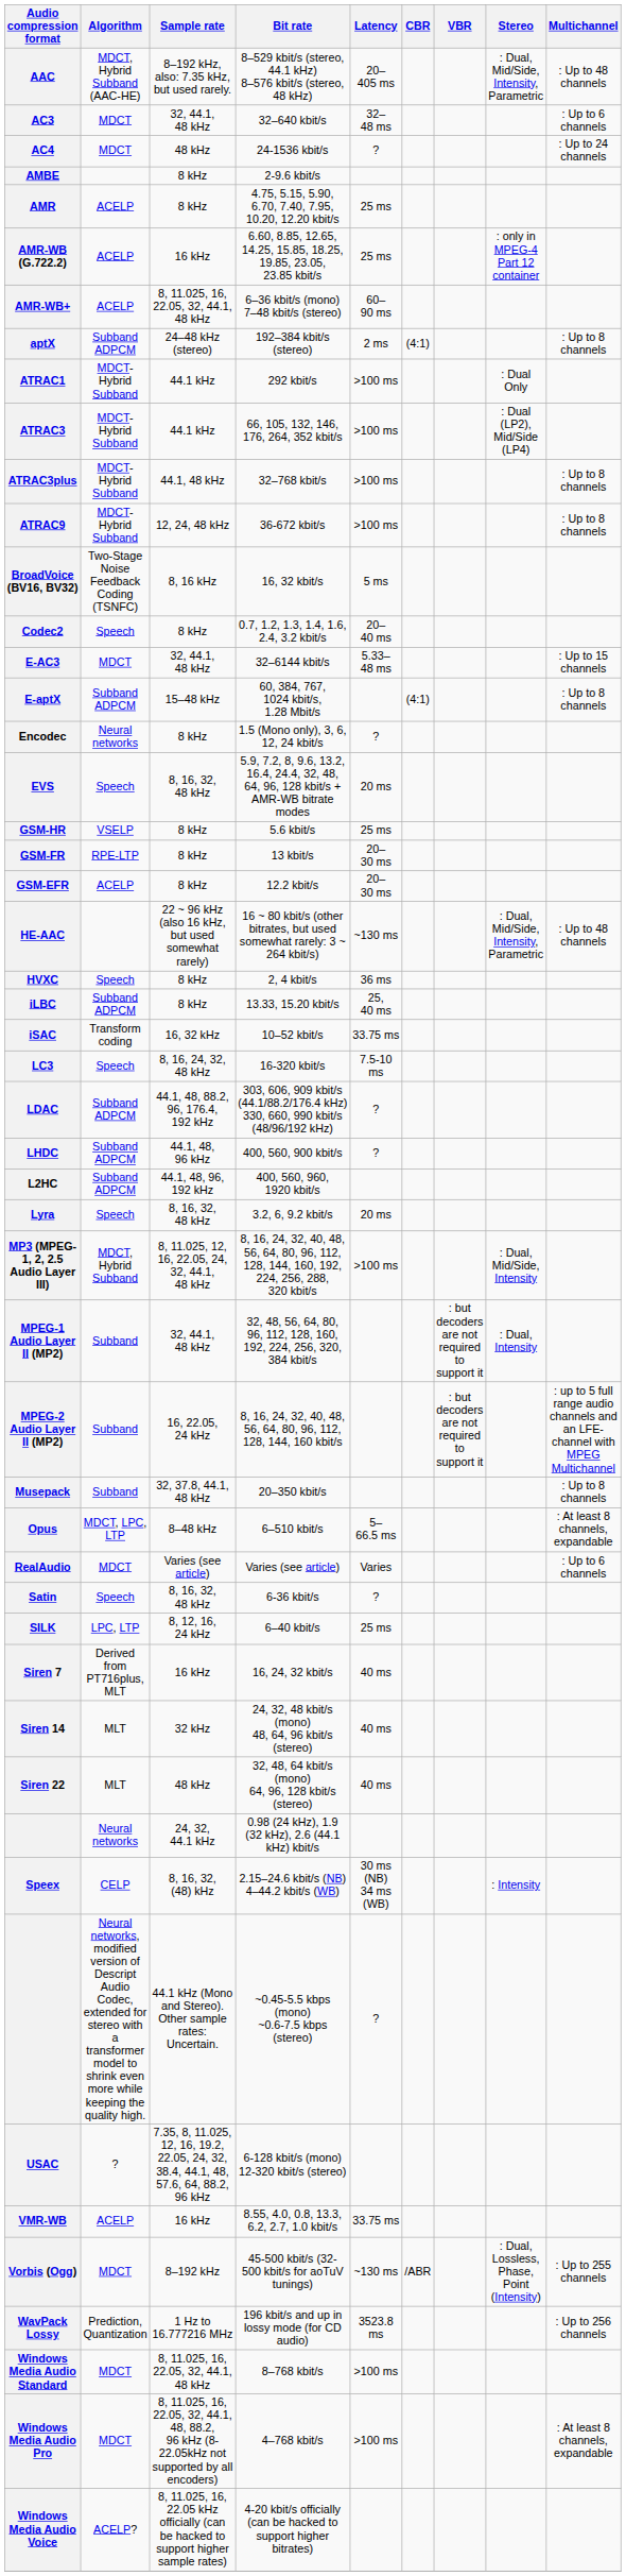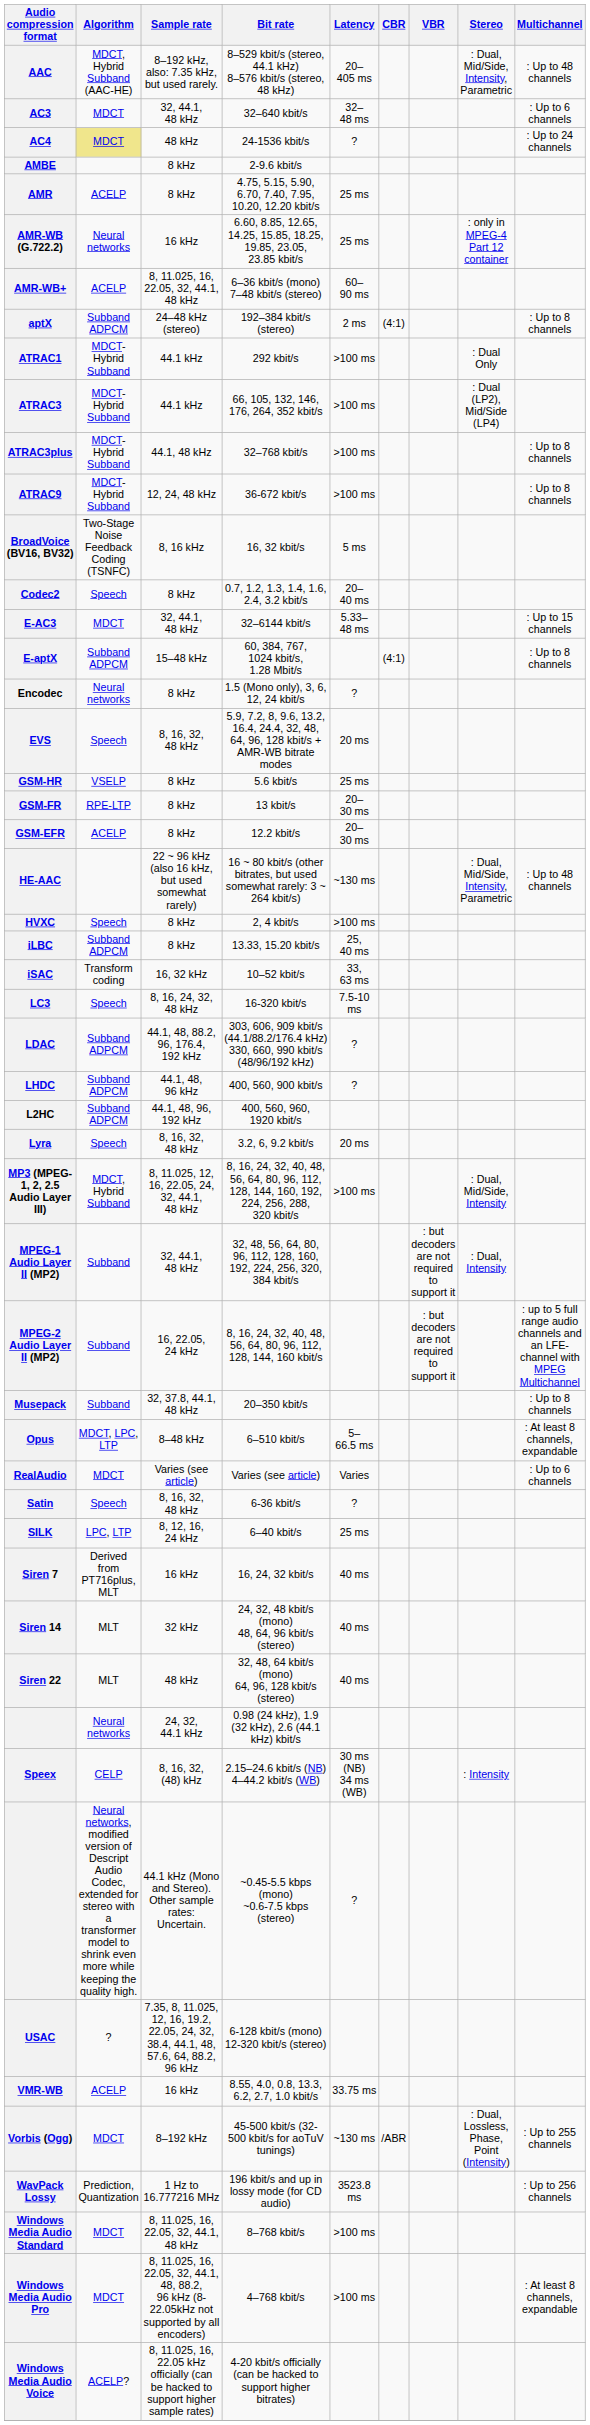 <table class="wikitable sortable" style="text-align: center">
 <tr>
 <th><a href='#'>Audio compression format</a></th>
 <th><a href='#'>Algorithm</a></th>
 <th><a href='#'>Sample rate</a></th>
 <th style="width: 15em"><a href='#'>Bit rate</a></th>
 <th><a href='#'>Latency</a></th>
 <th><a href='#'>CBR</a></th>
 <th><a href='#'>VBR</a></th>
 <th style="width: 10em"><a href='#'>Stereo</a></th>
 <th><a href='#'>Multichannel</a></th>
 </tr>
 <tr>
 <th><a href='#'>AAC</a></th>
 <td><a href='#'>MDCT</a>, Hybrid <a href='#'>Subband</a> (AAC-HE)</td>
 <td>8–192 kHz, also: 7.35 kHz, but used rarely.</td>
 <td>8–529 kbit/s (stereo, 44.1 kHz)<br>8–576 kbit/s (stereo, 48 kHz)</td>
 <td>20–405 ms</td>
 <td></td>
 <td></td>
 <td>: Dual, Mid/Side, <a href='#'>Intensity</a>, Parametric</td>
 <td>: Up to 48 channels</td>
 </tr>
 <tr>
 <th><a href='#'>AC3</a></th>
 <td><a href='#'>MDCT</a></td>
 <td>32, 44.1, 48 kHz</td>
 <td>32–640 kbit/s</td>
 <td>32–48 ms</td>
 <td></td>
 <td></td>
 <td></td>
 <td>: Up to 6 channels</td>
 </tr>
 <tr>
 <th><a href='#'>AC4</a></th>
-<td><a href='#'>MDCT</a></td>
+<td style="background: khaki;"><a href='#'>MDCT</a></td>
 <td>48 kHz</td>
 <td>24-1536 kbit/s</td>
 <td>?</td>
 <td></td>
 <td></td>
 <td></td>
 <td>: Up to 24 channels</td>
 </tr>
 <tr>
 <th><a href='#'>AMBE</a></th>
 <td></td>
 <td>8 kHz</td>
 <td>2-9.6 kbit/s</td>
 <td></td>
 <td></td>
 <td></td>
 <td></td>
 <td></td>
 </tr>
 <tr>
 <th><a href='#'>AMR</a></th>
 <td><a href='#'>ACELP</a></td>
 <td>8 kHz</td>
 <td>4.75, 5.15, 5.90, 6.70, 7.40, 7.95, 10.20, 12.20 kbit/s</td>
 <td>25 ms</td>
 <td></td>
 <td></td>
 <td></td>
 <td></td>
 </tr>
 <tr>
 <th><a href='#'>AMR-WB</a><br>(G.722.2)</th>
-<td><a href='#'>ACELP</a></td>
+<td><a href='#'>Neural networks</a></td>
 <td>16 kHz</td>
 <td>6.60, 8.85, 12.65, 14.25, 15.85, 18.25, 19.85, 23.05, 23.85 kbit/s</td>
 <td>25 ms</td>
 <td></td>
 <td></td>
 <td>: only in <a href='#'>MPEG-4 Part 12</a> <a href='#'>container</a></td>
 <td></td>
 </tr>
 <tr>
 <th><a href='#'>AMR-WB+</a></th>
 <td><a href='#'>ACELP</a></td>
 <td>8, 11.025, 16, 22.05, 32, 44.1, 48 kHz</td>
 <td>6–36 kbit/s (mono)<br>7–48 kbit/s (stereo)</td>
 <td>60–90 ms</td>
 <td></td>
 <td></td>
 <td></td>
 <td></td>
 </tr>
 <tr>
 <th><a href='#'>aptX</a></th>
 <td><a href='#'>Subband</a> <a href='#'>ADPCM</a></td>
 <td>24–48 kHz (stereo)</td>
 <td>192–384 kbit/s (stereo)</td>
 <td>2 ms</td>
 <td> (4:1)</td>
 <td></td>
 <td></td>
 <td>: Up to 8 channels</td>
 </tr>
 <tr>
 <th><a href='#'>ATRAC1</a></th>
 <td><a href='#'>MDCT</a>-Hybrid <a href='#'>Subband</a></td>
 <td>44.1 kHz</td>
 <td>292 kbit/s</td>
 <td>>100 ms</td>
 <td></td>
 <td></td>
 <td>: Dual Only</td>
 <td></td>
 </tr>
 <tr>
 <th><a href='#'>ATRAC3</a></th>
 <td><a href='#'>MDCT</a>-Hybrid <a href='#'>Subband</a></td>
 <td>44.1 kHz</td>
 <td>66, 105, 132, 146, 176, 264, 352 kbit/s</td>
 <td>>100 ms</td>
 <td></td>
 <td></td>
 <td>: Dual (LP2), Mid/Side (LP4)</td>
 <td></td>
 </tr>
 <tr>
 <th><a href='#'>ATRAC3plus</a></th>
 <td><a href='#'>MDCT</a>-Hybrid <a href='#'>Subband</a></td>
 <td>44.1, 48 kHz</td>
 <td>32–768 kbit/s</td>
 <td>>100 ms</td>
 <td></td>
 <td></td>
 <td></td>
 <td>: Up to 8 channels</td>
 </tr>
 <tr>
 <th><a href='#'>ATRAC9</a></th>
 <td><a href='#'>MDCT</a>-Hybrid <a href='#'>Subband</a></td>
 <td>12, 24, 48 kHz</td>
 <td>36-672 kbit/s</td>
 <td>>100 ms</td>
 <td></td>
 <td></td>
 <td></td>
 <td>: Up to 8 channels</td>
 </tr>
 <tr>
 <th><a href='#'>BroadVoice</a> (BV16, BV32)</th>
 <td>Two-Stage Noise Feedback Coding (TSNFC)</td>
 <td>8, 16 kHz</td>
 <td>16, 32 kbit/s</td>
 <td>5 ms</td>
 <td></td>
 <td></td>
 <td></td>
 <td></td>
 </tr>
 <tr>
 <th><a href='#'>Codec2</a></th>
 <td><a href='#'>Speech</a></td>
 <td>8 kHz</td>
 <td>0.7, 1.2, 1.3, 1.4, 1.6, 2.4, 3.2 kbit/s</td>
 <td>20–40 ms</td>
 <td></td>
 <td></td>
 <td></td>
 <td></td>
 </tr>
 <tr>
 <th><a href='#'>E-AC3</a></th>
 <td><a href='#'>MDCT</a></td>
 <td>32, 44.1, 48 kHz</td>
 <td>32–6144 kbit/s</td>
 <td>5.33–48 ms</td>
 <td></td>
 <td></td>
 <td></td>
 <td>: Up to 15 channels</td>
 </tr>
 <tr>
 <th><a href='#'>E-aptX</a></th>
 <td><a href='#'>Subband</a> <a href='#'>ADPCM</a></td>
 <td>15–48 kHz</td>
 <td>60, 384, 767, 1024 kbit/s, 1.28 Mbit/s</td>
 <td></td>
 <td> (4:1)</td>
 <td></td>
 <td></td>
 <td>: Up to 8 channels</td>
 </tr>
 <tr>
 <th>Encodec</th>
 <td><a href='#'>Neural networks</a></td>
 <td>8 kHz</td>
 <td>1.5 (Mono only), 3, 6, 12, 24 kbit/s</td>
 <td>?</td>
 <td></td>
 <td></td>
 <td></td>
 <td></td>
 </tr>
 <tr>
 <th><a href='#'>EVS</a></th>
 <td><a href='#'>Speech</a></td>
 <td>8, 16, 32, 48 kHz</td>
 <td>5.9, 7.2, 8, 9.6, 13.2, 16.4, 24.4, 32, 48, 64, 96, 128 kbit/s + AMR-WB bitrate modes</td>
 <td>20 ms</td>
 <td></td>
 <td></td>
 <td></td>
 <td></td>
 </tr>
 <tr>
 <th><a href='#'>GSM-HR</a></th>
 <td><a href='#'>VSELP</a></td>
 <td>8 kHz</td>
 <td>5.6 kbit/s</td>
 <td>25 ms</td>
 <td></td>
 <td></td>
 <td></td>
 <td></td>
 </tr>
 <tr>
 <th><a href='#'>GSM-FR</a></th>
 <td><a href='#'>RPE-LTP</a></td>
 <td>8 kHz</td>
 <td>13 kbit/s</td>
 <td>20–30 ms</td>
 <td></td>
 <td></td>
 <td></td>
 <td></td>
 </tr>
 <tr>
 <th><a href='#'>GSM-EFR</a></th>
 <td><a href='#'>ACELP</a></td>
 <td>8 kHz</td>
 <td>12.2 kbit/s</td>
 <td>20–30 ms</td>
 <td></td>
 <td></td>
 <td></td>
 <td></td>
 </tr>
 <tr>
 <th><a href='#'>HE-AAC</a></th>
 <td></td>
 <td>22 ~ 96 kHz (also 16 kHz, but used somewhat rarely)</td>
 <td>16 ~ 80 kbit/s (other bitrates, but used somewhat rarely: 3 ~ 264 kbit/s)</td>
 <td>~130 ms</td>
 <td></td>
 <td></td>
 <td>: Dual, Mid/Side, <a href='#'>Intensity</a>, Parametric</td>
 <td>: Up to 48 channels</td>
 </tr>
 <tr>
 <th><a href='#'>HVXC</a></th>
 <td><a href='#'>Speech</a></td>
 <td>8 kHz</td>
 <td>2, 4 kbit/s</td>
-<td>36 ms</td>
+<td>>100 ms</td>
 <td></td>
 <td></td>
 <td></td>
 <td></td>
 </tr>
 <tr>
 <th><a href='#'>iLBC</a></th>
 <td><a href='#'>Subband</a> <a href='#'>ADPCM</a></td>
 <td>8 kHz</td>
 <td>13.33, 15.20 kbit/s</td>
 <td>25, 40 ms</td>
 <td></td>
 <td></td>
 <td></td>
 <td></td>
 </tr>
 <tr>
 <th><a href='#'>iSAC</a></th>
 <td>Transform coding</td>
 <td>16, 32 kHz</td>
 <td>10–52 kbit/s</td>
-<td>33.75 ms</td>
+<td>33, 63 ms</td>
 <td></td>
 <td></td>
 <td></td>
 <td></td>
 </tr>
 <tr>
 <th><a href='#'>LC3</a></th>
 <td><a href='#'>Speech</a></td>
 <td>8, 16, 24, 32, 48 kHz</td>
 <td>16-320 kbit/s</td>
 <td>7.5-10 ms</td>
 <td></td>
 <td></td>
 <td></td>
 <td></td>
 </tr>
 <tr>
 <th><a href='#'>LDAC</a></th>
 <td><a href='#'>Subband</a> <a href='#'>ADPCM</a></td>
 <td>44.1, 48, 88.2, 96, 176.4, 192 kHz</td>
 <td>303, 606, 909 kbit/s (44.1/88.2/176.4 kHz)<br>330, 660, 990 kbit/s (48/96/192 kHz)</td>
 <td>?</td>
 <td></td>
 <td></td>
 <td></td>
 <td></td>
 </tr>
 <tr>
 <th><a href='#'>LHDC</a></th>
 <td><a href='#'>Subband</a> <a href='#'>ADPCM</a></td>
 <td>44.1, 48, 96 kHz</td>
 <td>400, 560, 900 kbit/s</td>
 <td>?</td>
 <td></td>
 <td></td>
 <td></td>
 <td></td>
 </tr>
 <tr>
 <th>L2HC</th>
 <td><a href='#'>Subband</a> <a href='#'>ADPCM</a></td>
 <td>44.1, 48, 96, 192 kHz</td>
 <td>400, 560, 960, 1920 kbit/s</td>
 <td></td>
 <td></td>
 <td></td>
 <td></td>
 <td></td>
 </tr>
 <tr>
 <th><a href='#'>Lyra</a></th>
 <td><a href='#'>Speech</a></td>
 <td>8, 16, 32, 48 kHz</td>
 <td>3.2, 6, 9.2 kbit/s</td>
 <td>20 ms</td>
 <td></td>
 <td></td>
 <td></td>
 <td></td>
 </tr>
 <tr>
 <th><a href='#'>MP3</a> (MPEG-1, 2, 2.5 Audio Layer III)</th>
 <td><a href='#'>MDCT</a>, Hybrid <a href='#'>Subband</a></td>
 <td>8, 11.025, 12, 16, 22.05, 24, 32, 44.1, 48 kHz</td>
 <td>8, 16, 24, 32, 40, 48, 56, 64, 80, 96, 112, 128, 144, 160, 192, 224, 256, 288, 320 kbit/s</td>
 <td>>100 ms</td>
 <td></td>
 <td></td>
 <td>: Dual, Mid/Side, <a href='#'>Intensity</a></td>
 <td></td>
 </tr>
 <tr>
 <th><a href='#'>MPEG-1 Audio Layer II</a> (MP2)</th>
 <td><a href='#'>Subband</a></td>
 <td>32, 44.1, 48 kHz</td>
 <td>32, 48, 56, 64, 80, 96, 112, 128, 160, 192, 224, 256, 320, 384 kbit/s</td>
 <td></td>
 <td></td>
 <td>: but decoders are not required to support it</td>
 <td>: Dual, <a href='#'>Intensity</a></td>
 <td></td>
 </tr>
 <tr>
 <th><a href='#'>MPEG-2 Audio Layer II</a> (MP2)</th>
 <td><a href='#'>Subband</a></td>
 <td>16, 22.05, 24 kHz</td>
 <td>8, 16, 24, 32, 40, 48, 56, 64, 80, 96, 112, 128, 144, 160 kbit/s</td>
 <td></td>
 <td></td>
 <td>: but decoders are not required to support it</td>
 <td></td>
 <td>: up to 5 full range audio channels and an LFE-channel with <a href='#'>MPEG Multichannel</a></td>
 </tr>
 <tr>
 <th><a href='#'>Musepack</a></th>
 <td><a href='#'>Subband</a></td>
 <td>32, 37.8, 44.1, 48 kHz</td>
 <td>20–350 kbit/s</td>
 <td></td>
 <td></td>
 <td></td>
 <td></td>
 <td>: Up to 8 channels</td>
 </tr>
 <tr>
 <th><a href='#'>Opus</a></th>
 <td><a href='#'>MDCT</a>, <a href='#'>LPC</a>, <a href='#'>LTP</a></td>
 <td>8–48 kHz</td>
 <td>6–510 kbit/s</td>
 <td>5–66.5 ms</td>
 <td></td>
 <td></td>
 <td></td>
 <td>: At least 8 channels, expandable</td>
 </tr>
 <tr>
 <th><a href='#'>RealAudio</a></th>
 <td><a href='#'>MDCT</a></td>
 <td>Varies (see <a href='#'>article</a>)</td>
 <td>Varies (see <a href='#'>article</a>)</td>
 <td>Varies</td>
 <td></td>
 <td></td>
 <td></td>
 <td>: Up to 6 channels</td>
 </tr>
 <tr>
 <th><a href='#'>Satin</a></th>
 <td><a href='#'>Speech</a></td>
 <td>8, 16, 32, 48 kHz</td>
 <td>6-36 kbit/s</td>
 <td>?</td>
 <td></td>
 <td></td>
 <td></td>
 <td></td>
 </tr>
 <tr>
 <th><a href='#'>SILK</a></th>
 <td><a href='#'>LPC</a>, <a href='#'>LTP</a></td>
 <td>8, 12, 16, 24 kHz</td>
 <td>6–40 kbit/s</td>
 <td>25 ms</td>
 <td></td>
 <td></td>
 <td></td>
 <td></td>
 </tr>
 <tr>
 <th><a href='#'>Siren</a> 7</th>
 <td>Derived from PT716plus, MLT</td>
 <td>16 kHz</td>
 <td>16, 24, 32 kbit/s</td>
 <td>40 ms</td>
 <td></td>
 <td></td>
 <td></td>
 <td></td>
 </tr>
 <tr>
 <th><a href='#'>Siren</a> 14</th>
 <td>MLT</td>
 <td>32 kHz</td>
 <td>24, 32, 48 kbit/s (mono)<br>48, 64, 96 kbit/s (stereo)</td>
 <td>40 ms</td>
 <td></td>
 <td></td>
 <td></td>
 <td></td>
 </tr>
 <tr>
 <th><a href='#'>Siren</a> 22</th>
 <td>MLT</td>
 <td>48 kHz</td>
 <td>32, 48, 64 kbit/s (mono)<br>64, 96, 128 kbit/s (stereo)</td>
 <td>40 ms</td>
 <td></td>
 <td></td>
 <td></td>
 <td></td>
 </tr>
 <tr>
 <th></th>
 <td><a href='#'>Neural networks</a></td>
 <td>24, 32, 44.1 kHz</td>
 <td>0.98 (24 kHz), 1.9 (32 kHz), 2.6 (44.1 kHz) kbit/s</td>
 <td></td>
 <td></td>
 <td></td>
 <td></td>
 <td></td>
 </tr>
 <tr>
 <th><a href='#'>Speex</a></th>
 <td><a href='#'>CELP</a></td>
 <td>8, 16, 32, (48) kHz</td>
 <td>2.15–24.6 kbit/s (<a href='#'>NB</a>)<br>4–44.2 kbit/s (<a href='#'>WB</a>)</td>
 <td>30 ms (NB)<br>34 ms (WB)</td>
 <td></td>
 <td></td>
 <td>: <a href='#'>Intensity</a></td>
 <td></td>
 </tr>
 <tr>
 <th></th>
 <td><a href='#'>Neural networks</a>, modified version of Descript Audio Codec, extended for stereo with a transformer model to shrink even more while keeping the quality high.</td>
 <td>44.1 kHz (Mono and Stereo). Other sample rates: Uncertain.</td>
 <td>~0.45-5.5 kbps (mono)<br>~0.6-7.5 kbps (stereo)</td>
 <td>?</td>
 <td></td>
 <td></td>
 <td></td>
 <td></td>
 </tr>
 <tr>
 <th><a href='#'>USAC</a></th>
 <td>?</td>
 <td>7.35, 8, 11.025, 12, 16, 19.2, 22.05, 24, 32, 38.4, 44.1, 48, 57.6, 64, 88.2, 96 kHz</td>
 <td>6-128 kbit/s (mono)<br>12-320 kbit/s (stereo)</td>
 <td></td>
 <td></td>
 <td></td>
 <td></td>
 <td></td>
 </tr>
 <tr>
 <th><a href='#'>VMR-WB</a></th>
 <td><a href='#'>ACELP</a></td>
 <td>16 kHz</td>
 <td>8.55, 4.0, 0.8, 13.3, 6.2, 2.7, 1.0 kbit/s</td>
 <td>33.75 ms</td>
 <td></td>
 <td></td>
 <td></td>
 <td></td>
 </tr>
 <tr>
 <th><a href='#'>Vorbis</a> (<a href='#'>Ogg</a>)</th>
 <td><a href='#'>MDCT</a></td>
 <td>8–192 kHz</td>
 <td>45-500 kbit/s (32-500 kbit/s for aoTuV tunings)</td>
 <td>~130 ms</td>
 <td>/ABR</td>
 <td></td>
 <td>: Dual, Lossless, Phase, Point (<a href='#'>Intensity</a>)</td>
 <td>: Up to 255 channels</td>
 </tr>
 <tr>
 <th><a href='#'>WavPack Lossy</a></th>
 <td>Prediction, Quantization</td>
 <td>1 Hz to 16.777216 MHz</td>
 <td>196 kbit/s and up in lossy mode (for CD audio)</td>
 <td>3523.8 ms</td>
 <td></td>
 <td></td>
 <td></td>
 <td>: Up to 256 channels</td>
 </tr>
 <tr>
 <th><a href='#'>Windows Media Audio Standard</a></th>
 <td><a href='#'>MDCT</a></td>
 <td>8, 11.025, 16, 22.05, 32, 44.1, 48 kHz</td>
 <td>8–768 kbit/s</td>
 <td>>100 ms</td>
 <td></td>
 <td></td>
 <td></td>
 <td></td>
 </tr>
 <tr>
 <th><a href='#'>Windows Media Audio Pro</a></th>
 <td><a href='#'>MDCT</a></td>
 <td>8, 11.025, 16, 22.05, 32, 44.1, 48, 88.2, 96 kHz (8-22.05kHz not supported by all encoders)</td>
 <td>4–768 kbit/s</td>
 <td>>100 ms</td>
 <td></td>
 <td></td>
 <td></td>
 <td>: At least 8 channels, expandable</td>
 </tr>
 <tr>
 <th><a href='#'>Windows Media Audio Voice</a></th>
 <td><a href='#'>ACELP</a>?</td>
 <td>8, 11.025, 16, 22.05 kHz officially (can be hacked to support higher sample rates)</td>
 <td>4-20 kbit/s officially (can be hacked to support higher bitrates)</td>
 <td></td>
 <td></td>
 <td></td>
 <td></td>
 <td></td>
 </tr>
 <tr>
 </tr>
 </table>
